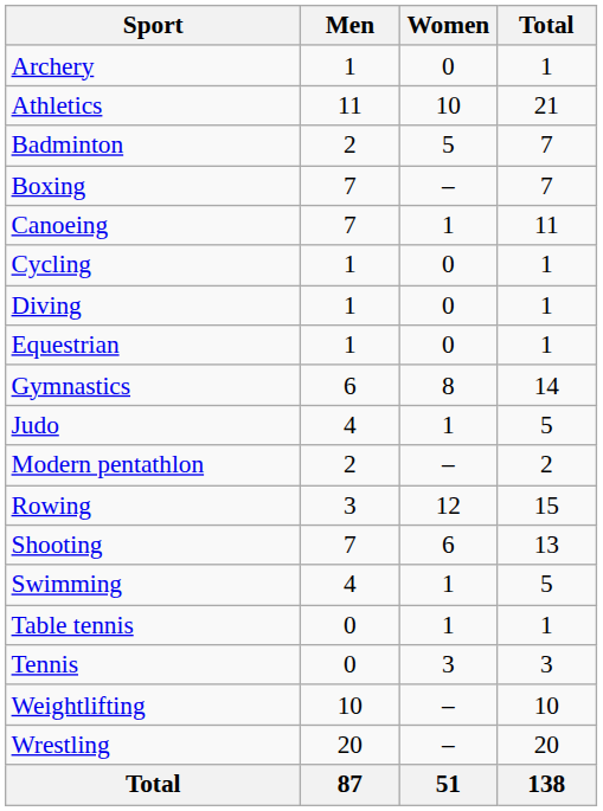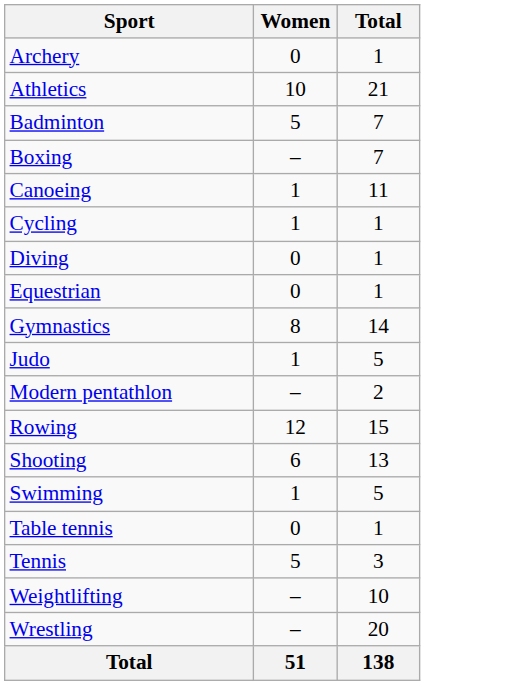 <table class="wikitable sortable" style="text-align:center;">
 <tr>
 <th width=180>Sport</th>
-<th width=55>Men</th>
 <th width=55>Women</th>
 <th width=55>Total</th>
 </tr>
 <tr>
 <td align=left><a href='#'>Archery</a></td>
-<td>1</td>
 <td>0</td>
 <td>1</td>
 </tr>
 <tr>
 <td align=left><a href='#'>Athletics</a></td>
-<td>11</td>
 <td>10</td>
 <td>21</td>
 </tr>
 <tr>
 <td align=left><a href='#'>Badminton</a></td>
-<td>2</td>
 <td>5</td>
 <td>7</td>
 </tr>
 <tr>
 <td align=left><a href='#'>Boxing</a></td>
-<td>7</td>
 <td>–</td>
 <td>7</td>
 </tr>
 <tr>
 <td align=left><a href='#'>Canoeing</a></td>
-<td>7</td>
 <td>1</td>
 <td>11</td>
 </tr>
 <tr>
 <td align=left><a href='#'>Cycling</a></td>
 <td>1</td>
-<td>0</td>
 <td>1</td>
 </tr>
 <tr>
 <td align=left><a href='#'>Diving</a></td>
-<td>1</td>
 <td>0</td>
 <td>1</td>
 </tr>
 <tr>
 <td align=left><a href='#'>Equestrian</a></td>
-<td>1</td>
 <td>0</td>
 <td>1</td>
 </tr>
 <tr>
 <td align=left><a href='#'>Gymnastics</a></td>
-<td>6</td>
 <td>8</td>
 <td>14</td>
 </tr>
 <tr>
 <td align=left><a href='#'>Judo</a></td>
-<td>4</td>
 <td>1</td>
 <td>5</td>
 </tr>
 <tr>
 <td align=left><a href='#'>Modern pentathlon</a></td>
-<td>2</td>
 <td>–</td>
 <td>2</td>
 </tr>
 <tr>
 <td align=left><a href='#'>Rowing</a></td>
-<td>3</td>
 <td>12</td>
 <td>15</td>
 </tr>
 <tr>
 <td align=left><a href='#'>Shooting</a></td>
-<td>7</td>
 <td>6</td>
 <td>13</td>
 </tr>
 <tr>
 <td align=left><a href='#'>Swimming</a></td>
-<td>4</td>
 <td>1</td>
 <td>5</td>
 </tr>
 <tr>
 <td align=left><a href='#'>Table tennis</a></td>
 <td>0</td>
 <td>1</td>
-<td>1</td>
 </tr>
 <tr>
 <td align=left><a href='#'>Tennis</a></td>
-<td>0</td>
-<td>3</td>
+<td>5</td>
 <td>3</td>
 </tr>
 <tr>
 <td align=left><a href='#'>Weightlifting</a></td>
-<td>10</td>
 <td>–</td>
 <td>10</td>
 </tr>
 <tr>
 <td align=left><a href='#'>Wrestling</a></td>
-<td>20</td>
 <td>–</td>
 <td>20</td>
 </tr>
 <tr>
 <th>Total</th>
-<th>87</th>
 <th>51</th>
 <th>138</th>
 </tr>
 </table>
